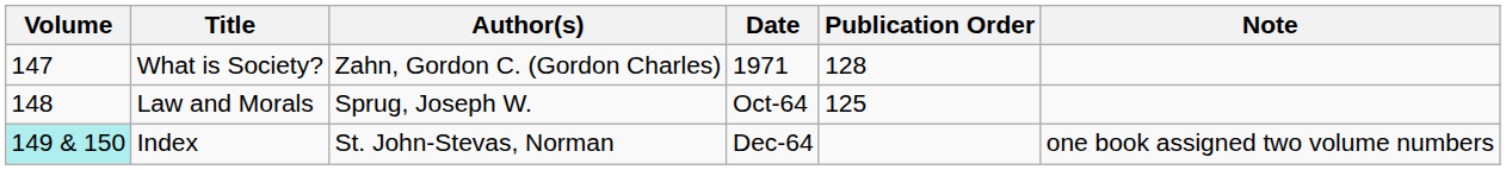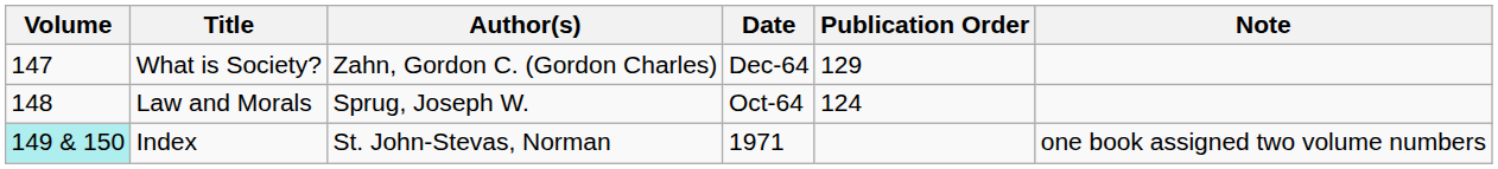 <table class="wikitable">
 <tr>
 <th>Volume</th>
 <th>Title</th>
 <th>Author(s)</th>
 <th>Date</th>
 <th>Publication Order</th>
 <th>Note</th>
 </tr>
 <tr>
 <td>147</td>
 <td>What is Society?</td>
 <td>Zahn, Gordon C. (Gordon Charles)</td>
-<td>1971</td>
-<td>128</td>
+<td>Dec-64</td>
+<td>129</td>
 <td></td>
 </tr>
 <tr>
 <td>148</td>
 <td>Law and Morals</td>
 <td>Sprug, Joseph W.</td>
 <td>Oct-64</td>
-<td>125</td>
+<td>124</td>
 <td></td>
 </tr>
 <tr>
 <td style="background: paleturquoise;">149 & 150</td>
 <td>Index</td>
 <td>St. John-Stevas, Norman</td>
-<td>Dec-64</td>
+<td>1971</td>
 <td></td>
 <td>one book assigned two volume numbers</td>
 </tr>
 </table>
